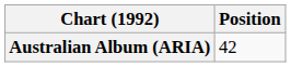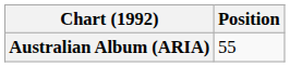 <table class="wikitable plainrowheaders">
 <tr>
 <th scope="col">Chart (1992)</th>
 <th scope="col">Position</th>
 </tr>
 <tr>
 <th scope="row">Australian Album (ARIA)</th>
-<td>42</td>
+<td>55</td>
 </tr>
 </table>
